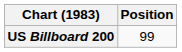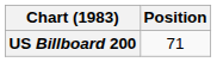 <table class="wikitable plainrowheaders" style="text-align:center;">
 <tr>
 <th scope="col">Chart (1983)</th>
 <th scope="col">Position</th>
 </tr>
 <tr>
 <th scope="row">US <em>Billboard</em> 200</th>
-<td>99</td>
+<td>71</td>
 </tr>
 </table>
